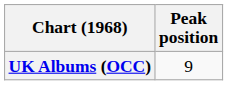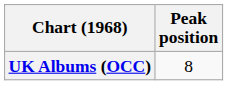 <table class="wikitable sortable plainrowheaders">
 <tr>
 <th scope="col">Chart (1968)</th>
 <th scope="col">Peak<br>position</th>
 </tr>
 <tr>
 <th scope="row"><a href='#'>UK Albums</a> (<a href='#'>OCC</a>)</th>
-<td align="center">9</td>
+<td align="center">8</td>
 </tr>
 </table>
